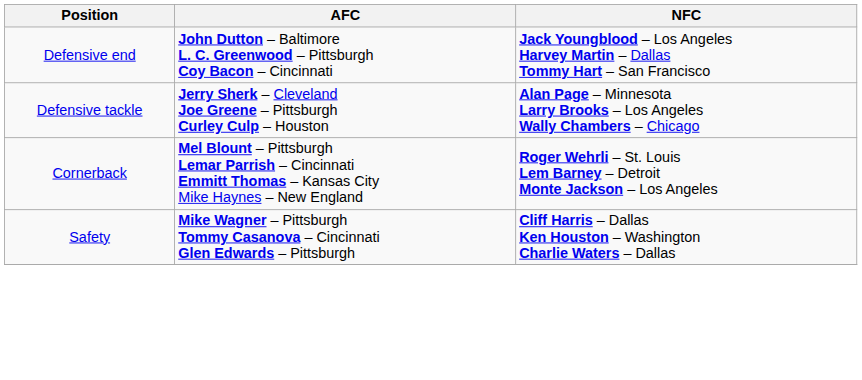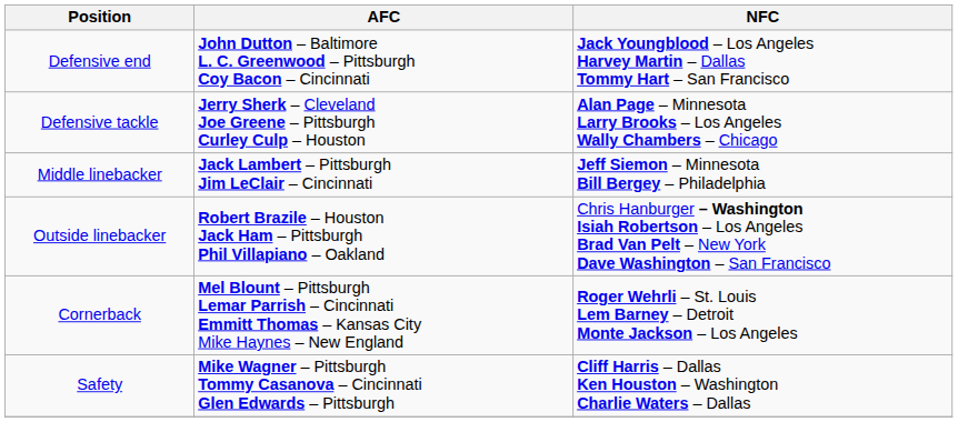 <table class="wikitable" width=75%>
 <tr>
 <th width=20%>Position</th>
 <th width=40%>AFC</th>
 <th width=40%>NFC</th>
 </tr>
 <tr>
 <td align=center><a href='#'>Defensive end</a></td>
 <td><strong><a href='#'>John Dutton</a></strong> –  Baltimore<br><strong><a href='#'>L. C. Greenwood</a></strong> –  Pittsburgh<br><strong><a href='#'>Coy Bacon</a></strong> –  Cincinnati</td>
 <td><strong><a href='#'>Jack Youngblood</a></strong> –  Los Angeles<br><strong><a href='#'>Harvey Martin</a></strong> – <a href='#'>Dallas</a> <br><strong><a href='#'>Tommy Hart</a></strong> –  San Francisco</td>
 </tr>
 <tr>
 <td align=center><a href='#'>Defensive tackle</a></td>
 <td><strong><a href='#'>Jerry Sherk</a></strong> – <a href='#'>Cleveland</a><br><strong><a href='#'>Joe Greene</a></strong> –  Pittsburgh<br><strong><a href='#'>Curley Culp</a></strong> –  Houston</td>
 <td><strong><a href='#'>Alan Page</a></strong> –  Minnesota<br><strong><a href='#'>Larry Brooks</a></strong> –  Los Angeles<br><strong><a href='#'>Wally Chambers</a></strong> – <a href='#'>Chicago</a></td>
 </tr>
 <tr>
+<td align=center><a href='#'>Middle linebacker</a></td>
+<td><strong><a href='#'>Jack Lambert</a></strong> –  Pittsburgh<br><strong><a href='#'>Jim LeClair</a></strong> –  Cincinnati</td>
+<td><strong><a href='#'>Jeff Siemon</a></strong> –  Minnesota<br><strong><a href='#'>Bill Bergey</a></strong> –  Philadelphia</td>
+</tr>
+<tr>
+<td align=center><a href='#'>Outside linebacker</a></td>
+<td><strong><a href='#'>Robert Brazile</a></strong> –  Houston<br><strong><a href='#'>Jack Ham</a></strong> –  Pittsburgh<br><strong><a href='#'>Phil Villapiano</a></strong> –  Oakland</td>
+<td><a href='#'>Chris Hanburger</a><strong> –  Washington<br><a href='#'>Isiah Robertson</a></strong> –  Los Angeles <br><strong><a href='#'>Brad Van Pelt</a></strong> – <a href='#'>New York</a> <br><strong><a href='#'>Dave Washington</a></strong> – <a href='#'>San Francisco</a></td>
+</tr>
+<tr>
 <td align=center><a href='#'>Cornerback</a></td>
 <td><strong><a href='#'>Mel Blount</a></strong> –  Pittsburgh<br><strong><a href='#'>Lemar Parrish</a></strong> –  Cincinnati<br><strong><a href='#'>Emmitt Thomas</a></strong> –  Kansas City<br><a href='#'>Mike Haynes</a> –  New England</td>
 <td><strong><a href='#'>Roger Wehrli</a></strong> –  St. Louis<br><strong><a href='#'>Lem Barney</a></strong> –  Detroit<br><strong><a href='#'>Monte Jackson</a></strong> –  Los Angeles</td>
 </tr>
 <tr>
 <td align=center><a href='#'>Safety</a></td>
 <td><strong><a href='#'>Mike Wagner</a></strong> –  Pittsburgh<br><strong><a href='#'>Tommy Casanova</a></strong> –  Cincinnati<br><strong><a href='#'>Glen Edwards</a></strong> –  Pittsburgh</td>
 <td><strong><a href='#'>Cliff Harris</a></strong> –  Dallas<br><strong><a href='#'>Ken Houston</a></strong> –  Washington<br><strong><a href='#'>Charlie Waters</a></strong> –  Dallas</td>
 </tr>
 <tr>
 </tr>
 </table>
